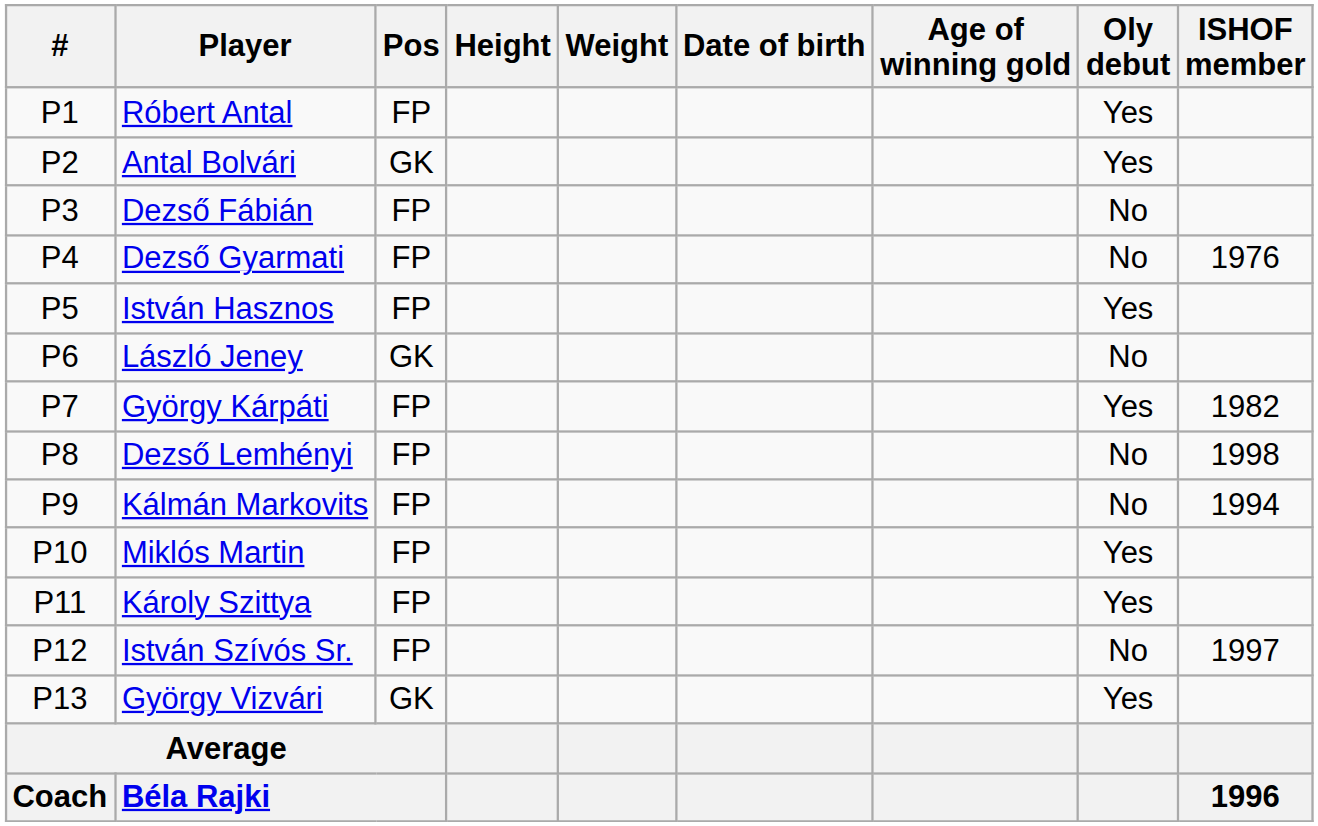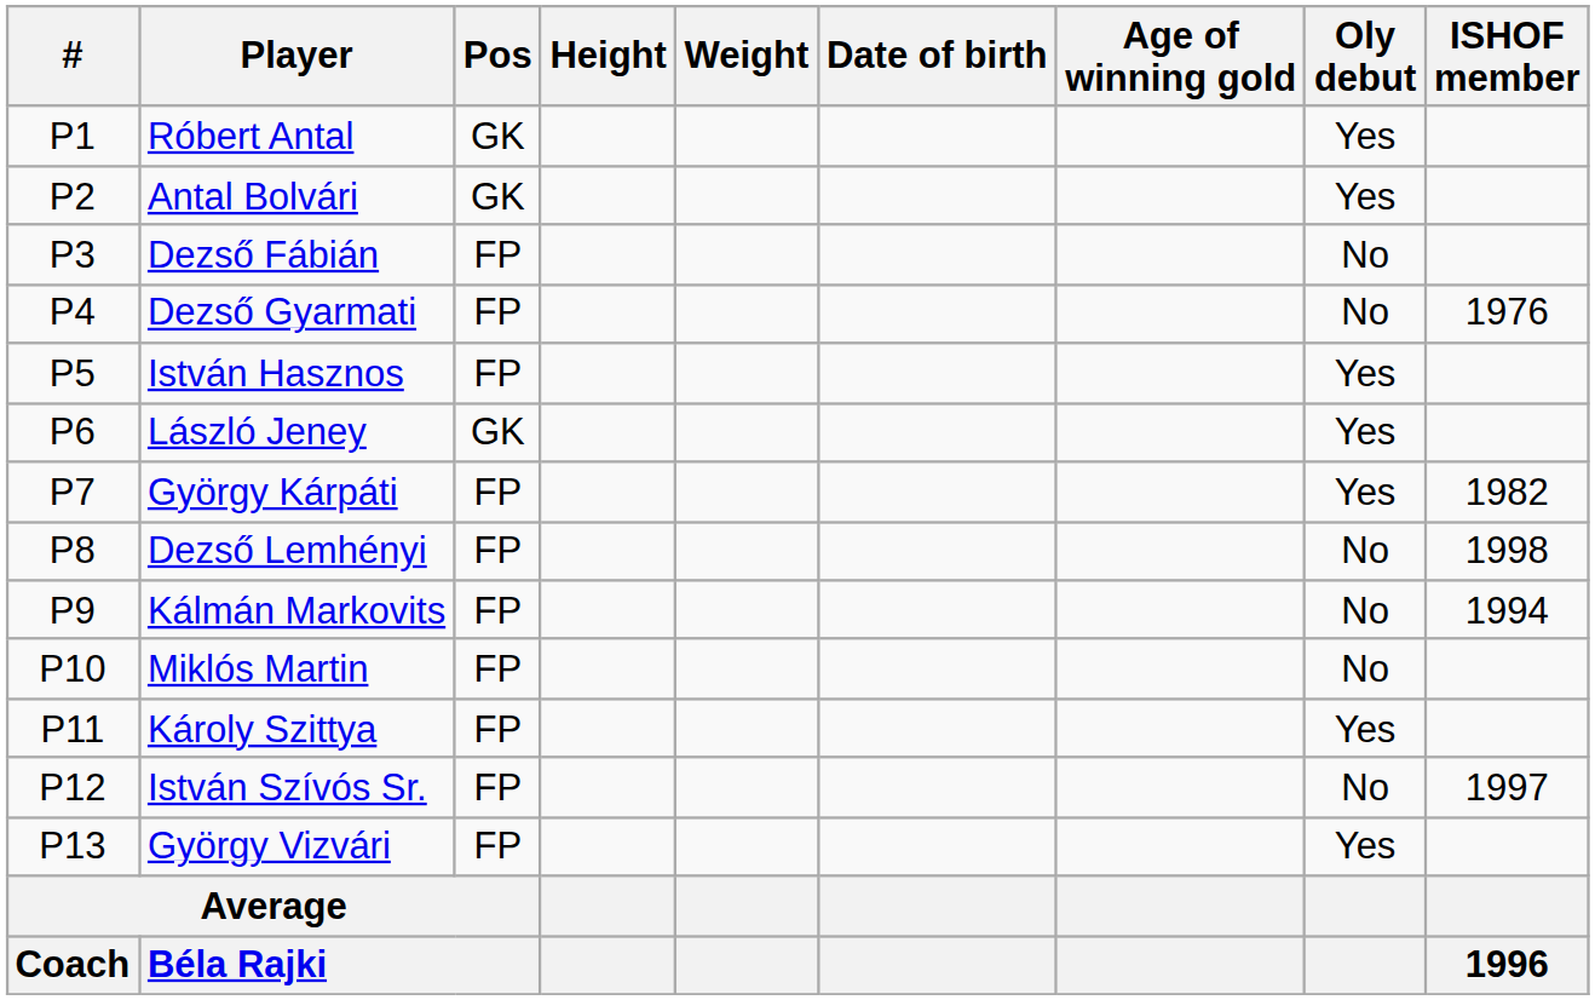 <table class="wikitable sortable" style="text-align: center; font-size: 85%; margin-left: 1em;">
 <tr>
 <th>#</th>
 <th>Player</th>
 <th>Pos</th>
 <th>Height</th>
 <th>Weight</th>
 <th>Date of birth</th>
 <th>Age of<br>winning gold</th>
 <th>Oly<br>debut</th>
 <th>ISHOF<br>member</th>
 </tr>
 <tr>
 <td>P1</td>
 <td style="text-align: left;" data-sort-value="Antal, Róbert"><a href='#'>Róbert Antal</a></td>
-<td>FP</td>
+<td>GK</td>
 <td style="text-align: left;"></td>
 <td style="text-align: right;"></td>
 <td style="text-align: right;"></td>
 <td style="text-align: left;"></td>
 <td>Yes</td>
 <td></td>
 </tr>
 <tr>
 <td>P2</td>
 <td style="text-align: left;" data-sort-value="Bolvári, Antal"><a href='#'>Antal Bolvári</a></td>
 <td>GK</td>
 <td style="text-align: left;"></td>
 <td style="text-align: right;"></td>
 <td style="text-align: right;"></td>
 <td style="text-align: left;"></td>
 <td>Yes</td>
 <td></td>
 </tr>
 <tr>
 <td>P3</td>
 <td style="text-align: left;" data-sort-value="Fábián, Dezső"><a href='#'>Dezső Fábián</a></td>
 <td>FP</td>
 <td style="text-align: left;"></td>
 <td style="text-align: right;"></td>
 <td style="text-align: right;"></td>
 <td style="text-align: left;"></td>
 <td>No</td>
 <td></td>
 </tr>
 <tr>
 <td>P4</td>
 <td style="text-align: left;" data-sort-value="Gyarmati, Dezső"><a href='#'>Dezső Gyarmati</a></td>
 <td>FP</td>
 <td style="text-align: left;"></td>
 <td style="text-align: right;"></td>
 <td style="text-align: right;"></td>
 <td style="text-align: left;"></td>
 <td>No</td>
 <td>1976</td>
 </tr>
 <tr>
 <td>P5</td>
 <td style="text-align: left;" data-sort-value="Hasznos, István"><a href='#'>István Hasznos</a></td>
 <td>FP</td>
 <td style="text-align: left;"></td>
 <td style="text-align: right;"></td>
 <td style="text-align: right;"></td>
 <td style="text-align: left;"></td>
 <td>Yes</td>
 <td></td>
 </tr>
 <tr>
 <td>P6</td>
 <td style="text-align: left;" data-sort-value="Jeney, László"><a href='#'>László Jeney</a></td>
 <td>GK</td>
 <td style="text-align: left;"></td>
 <td style="text-align: right;"></td>
 <td style="text-align: right;"></td>
 <td style="text-align: left;"></td>
-<td>No</td>
+<td>Yes</td>
 <td></td>
 </tr>
 <tr>
 <td>P7</td>
 <td style="text-align: left;" data-sort-value="Kárpáti, György"><a href='#'>György Kárpáti</a></td>
 <td>FP</td>
 <td style="text-align: left;"></td>
 <td style="text-align: right;"></td>
 <td style="text-align: right;"></td>
 <td style="text-align: left;"></td>
 <td>Yes</td>
 <td>1982</td>
 </tr>
 <tr>
 <td>P8</td>
 <td style="text-align: left;" data-sort-value="Lemhényi, Dezső"><a href='#'>Dezső Lemhényi</a></td>
 <td>FP</td>
 <td style="text-align: left;"></td>
 <td style="text-align: right;"></td>
 <td style="text-align: right;"></td>
 <td style="text-align: left;"></td>
 <td>No</td>
 <td>1998</td>
 </tr>
 <tr>
 <td>P9</td>
 <td style="text-align: left;" data-sort-value="Markovits, Kálmán"><a href='#'>Kálmán Markovits</a></td>
 <td>FP</td>
 <td style="text-align: left;"></td>
 <td style="text-align: right;"></td>
 <td style="text-align: right;"></td>
 <td style="text-align: left;"></td>
 <td>No</td>
 <td>1994</td>
 </tr>
 <tr>
 <td>P10</td>
 <td style="text-align: left;" data-sort-value="Martin, Miklós"><a href='#'>Miklós Martin</a></td>
 <td>FP</td>
 <td style="text-align: left;"></td>
 <td style="text-align: right;"></td>
 <td style="text-align: right;"></td>
 <td style="text-align: left;"></td>
-<td>Yes</td>
+<td>No</td>
 <td></td>
 </tr>
 <tr>
 <td>P11</td>
 <td style="text-align: left;" data-sort-value="Szittya, Károly"><a href='#'>Károly Szittya</a></td>
 <td>FP</td>
 <td style="text-align: left;"></td>
 <td style="text-align: right;"></td>
 <td style="text-align: right;"></td>
 <td style="text-align: left;"></td>
 <td>Yes</td>
 <td></td>
 </tr>
 <tr>
 <td>P12</td>
 <td style="text-align: left;" data-sort-value="Szívós Sr., István"><a href='#'>István Szívós Sr.</a></td>
 <td>FP</td>
 <td style="text-align: left;"></td>
 <td style="text-align: right;"></td>
 <td style="text-align: right;"></td>
 <td style="text-align: left;"></td>
 <td>No</td>
 <td>1997</td>
 </tr>
 <tr>
 <td>P13</td>
 <td style="text-align: left;" data-sort-value="Vizvári, György"><a href='#'>György Vizvári</a></td>
-<td>GK</td>
+<td>FP</td>
 <td style="text-align: left;"></td>
 <td style="text-align: right;"></td>
 <td style="text-align: right;"></td>
 <td style="text-align: left;"></td>
 <td>Yes</td>
 <td></td>
 </tr>
 <tr>
 <th colspan="3">Average</th>
 <th style="text-align: left;"></th>
 <th style="text-align: right;"></th>
 <th style="text-align: right;"></th>
 <th style="text-align: left;"></th>
 <th></th>
 <th></th>
 </tr>
 <tr>
 <th>Coach</th>
 <th colspan="2" style="text-align: left;"><a href='#'>Béla Rajki</a></th>
 <th></th>
 <th></th>
 <th style="text-align: right;"></th>
 <th style="text-align: left;"></th>
 <th></th>
 <th>1996</th>
 </tr>
 </table>
